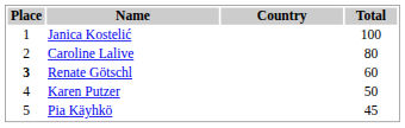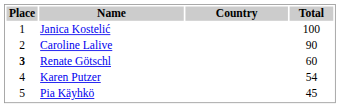 <table border="0" style="border: 1px solid #999; background-color:#FFFFFF; text-align:left; font-size:86%; line-height:15px;">
 <tr align="center" bgcolor="#CCCCCC">
 <th width=35>Place</th>
 <th width=170>Name</th>
 <th width=120>Country</th>
 <th width=50>Total</th>
 </tr>
 <tr>
 <td align=center>1</td>
 <td><a href='#'>Janica Kostelić</a></td>
 <td></td>
 <td align=center>100</td>
 </tr>
 <tr>
 <td align=center>2</td>
 <td><a href='#'>Caroline Lalive</a></td>
 <td></td>
-<td align=center>80</td>
+<td align=center>90</td>
 </tr>
 <tr>
 <td align=center><strong>3</strong></td>
 <td><a href='#'>Renate Götschl</a></td>
 <td></td>
 <td align=center>60</td>
 </tr>
 <tr>
 <td align=center>4</td>
 <td><a href='#'>Karen Putzer</a></td>
 <td></td>
-<td align=center>50</td>
+<td align=center>54</td>
 </tr>
 <tr>
 <td align=center>5</td>
 <td><a href='#'>Pia Käyhkö</a></td>
 <td></td>
 <td align=center>45</td>
 </tr>
 </table>
